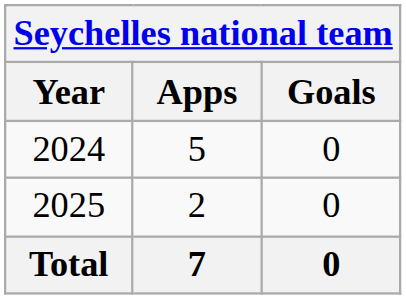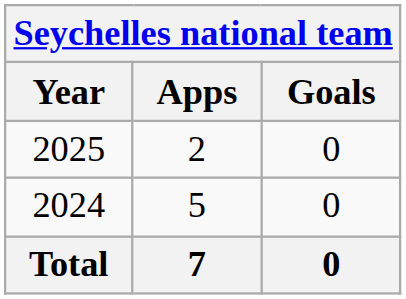 <table class="wikitable" style="text-align:center">
 <tr>
 <th colspan=3><a href='#'>Seychelles national team</a></th>
 </tr>
 <tr>
 <th>Year</th>
 <th>Apps</th>
 <th>Goals</th>
 </tr>
 <tr>
-<td>2024</td>
-<td>5</td>
+<td>2025</td>
+<td>2</td>
 <td>0</td>
 </tr>
 <tr>
-<td>2025</td>
-<td>2</td>
+<td>2024</td>
+<td>5</td>
 <td>0</td>
 </tr>
 <tr>
 <th>Total</th>
 <th>7</th>
 <th>0</th>
 </tr>
 </table>
